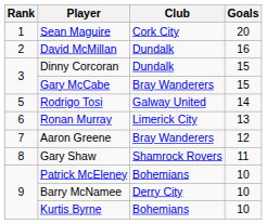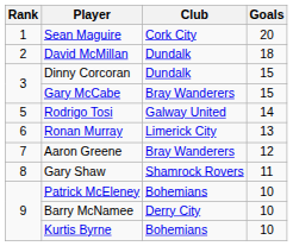 <table class="wikitable" style="text-align:center">
 <tr>
 <th>Rank</th>
 <th>Player</th>
 <th>Club</th>
 <th>Goals</th>
 </tr>
 <tr>
 <td>1</td>
 <td align="left"> <a href='#'>Sean Maguire</a></td>
 <td align="left"><a href='#'>Cork City</a></td>
 <td>20</td>
 </tr>
 <tr>
 <td>2</td>
 <td align="left"> <a href='#'>David McMillan</a></td>
 <td align="left"><a href='#'>Dundalk</a></td>
-<td>16</td>
+<td>18</td>
 </tr>
 <tr>
 <td rowspan=2>3</td>
 <td align="left"> Dinny Corcoran</td>
 <td align="left"><a href='#'>Dundalk</a></td>
 <td>15</td>
 </tr>
 <tr>
 <td align="left"> <a href='#'>Gary McCabe</a></td>
 <td align="left"><a href='#'>Bray Wanderers</a></td>
 <td>15</td>
 </tr>
 <tr>
 <td>5</td>
 <td align="left"> <a href='#'>Rodrigo Tosi</a></td>
 <td align="left"><a href='#'>Galway United</a></td>
 <td>14</td>
 </tr>
 <tr>
 <td>6</td>
 <td align="left"> <a href='#'>Ronan Murray</a></td>
 <td align="left"><a href='#'>Limerick City</a></td>
 <td>13</td>
 </tr>
 <tr>
 <td>7</td>
 <td align="left"> Aaron Greene</td>
 <td align="left"><a href='#'>Bray Wanderers</a></td>
 <td>12</td>
 </tr>
 <tr>
 <td>8</td>
 <td align="left"> Gary Shaw</td>
 <td align="left"><a href='#'>Shamrock Rovers</a></td>
 <td>11</td>
 </tr>
 <tr>
 <td rowspan=3>9</td>
 <td align="left"> <a href='#'>Patrick McEleney</a></td>
 <td align="left"><a href='#'>Bohemians</a></td>
 <td>10</td>
 </tr>
 <tr>
 <td align="left"> Barry McNamee</td>
 <td align="left"><a href='#'>Derry City</a></td>
 <td>10</td>
 </tr>
 <tr>
 <td align="left"> <a href='#'>Kurtis Byrne</a></td>
 <td align="left"><a href='#'>Bohemians</a></td>
 <td>10</td>
 </tr>
 </table>
